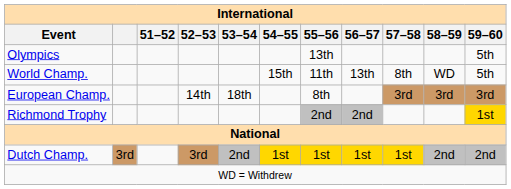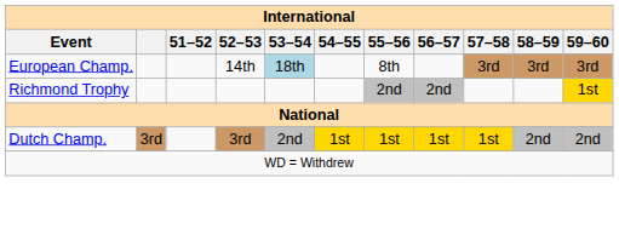 <table class="wikitable" style="text-align:center">
 <tr>
 <th style="background-color: #ffdead; " colspan=11 align=center>International</th>
 </tr>
 <tr>
 <th>Event</th>
 <th></th>
 <th>51–52</th>
 <th>52–53</th>
 <th>53–54</th>
 <th>54–55</th>
 <th>55–56</th>
 <th>56–57</th>
 <th>57–58</th>
 <th>58–59</th>
 <th>59–60</th>
 </tr>
 <tr>
-<td align=left><a href='#'>Olympics</a></td>
-<td></td>
-<td></td>
-<td></td>
-<td></td>
-<td></td>
-<td>13th</td>
-<td></td>
-<td></td>
-<td></td>
-<td>5th</td>
-</tr>
-<tr>
-<td align=left><a href='#'>World Champ.</a></td>
-<td></td>
-<td></td>
-<td></td>
-<td></td>
-<td>15th</td>
-<td>11th</td>
-<td>13th</td>
-<td>8th</td>
-<td>WD</td>
-<td>5th</td>
-</tr>
-<tr>
 <td align=left><a href='#'>European Champ.</a></td>
 <td></td>
 <td></td>
 <td>14th</td>
-<td>18th</td>
+<td style="background: lightblue;">18th</td>
 <td></td>
 <td>8th</td>
 <td></td>
 <td bgcolor=cc9966>3rd</td>
 <td bgcolor=cc9966>3rd</td>
 <td bgcolor=cc9966>3rd</td>
 </tr>
 <tr>
 <td align=left><a href='#'>Richmond Trophy</a></td>
 <td></td>
 <td></td>
 <td></td>
 <td></td>
 <td></td>
 <td bgcolor=silver>2nd</td>
 <td bgcolor=silver>2nd</td>
 <td></td>
 <td></td>
 <td bgcolor=gold>1st</td>
 </tr>
 <tr>
 <th style="background-color: #ffdead; " colspan=11 align=center>National</th>
 </tr>
 <tr>
 <td align=left><a href='#'>Dutch Champ.</a></td>
 <td bgcolor=cc9966>3rd</td>
 <td></td>
 <td bgcolor=cc9966>3rd</td>
 <td bgcolor=silver>2nd</td>
 <td bgcolor=gold>1st</td>
 <td bgcolor=gold>1st</td>
 <td bgcolor=gold>1st</td>
 <td bgcolor=gold>1st</td>
 <td bgcolor=silver>2nd</td>
 <td bgcolor=silver>2nd</td>
 </tr>
 <tr>
 <td colspan=11 align=center><small> WD = Withdrew </small></td>
 </tr>
 </table>
